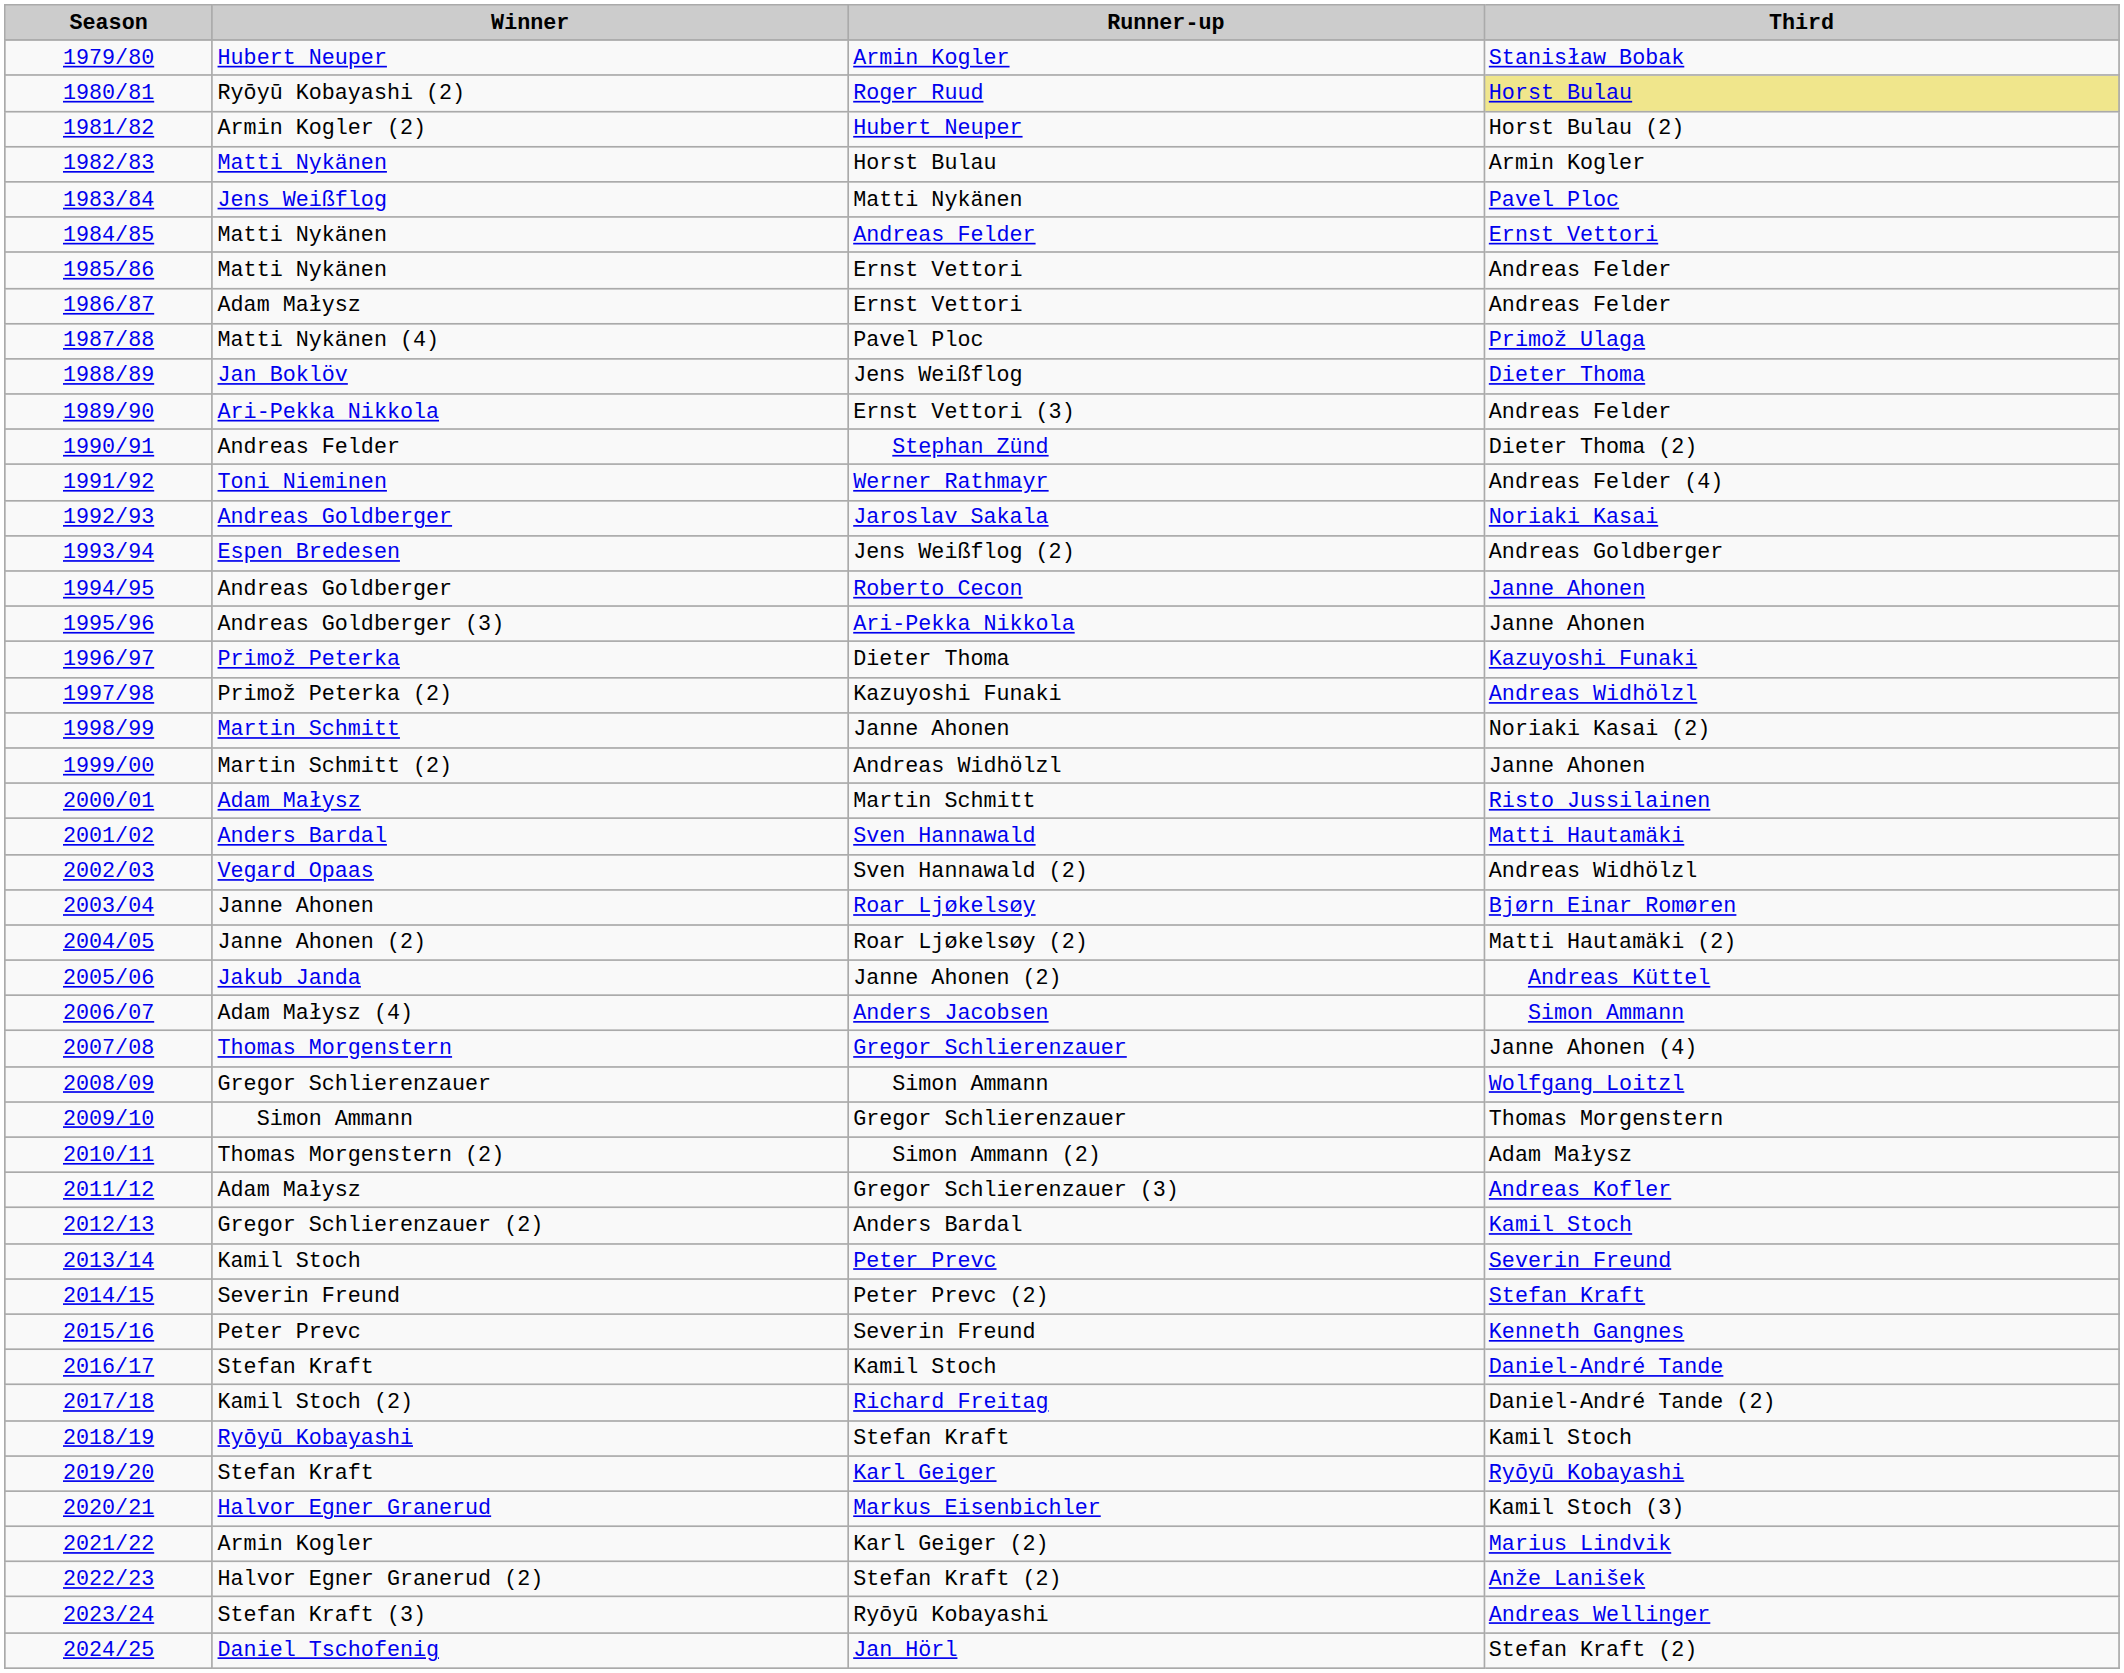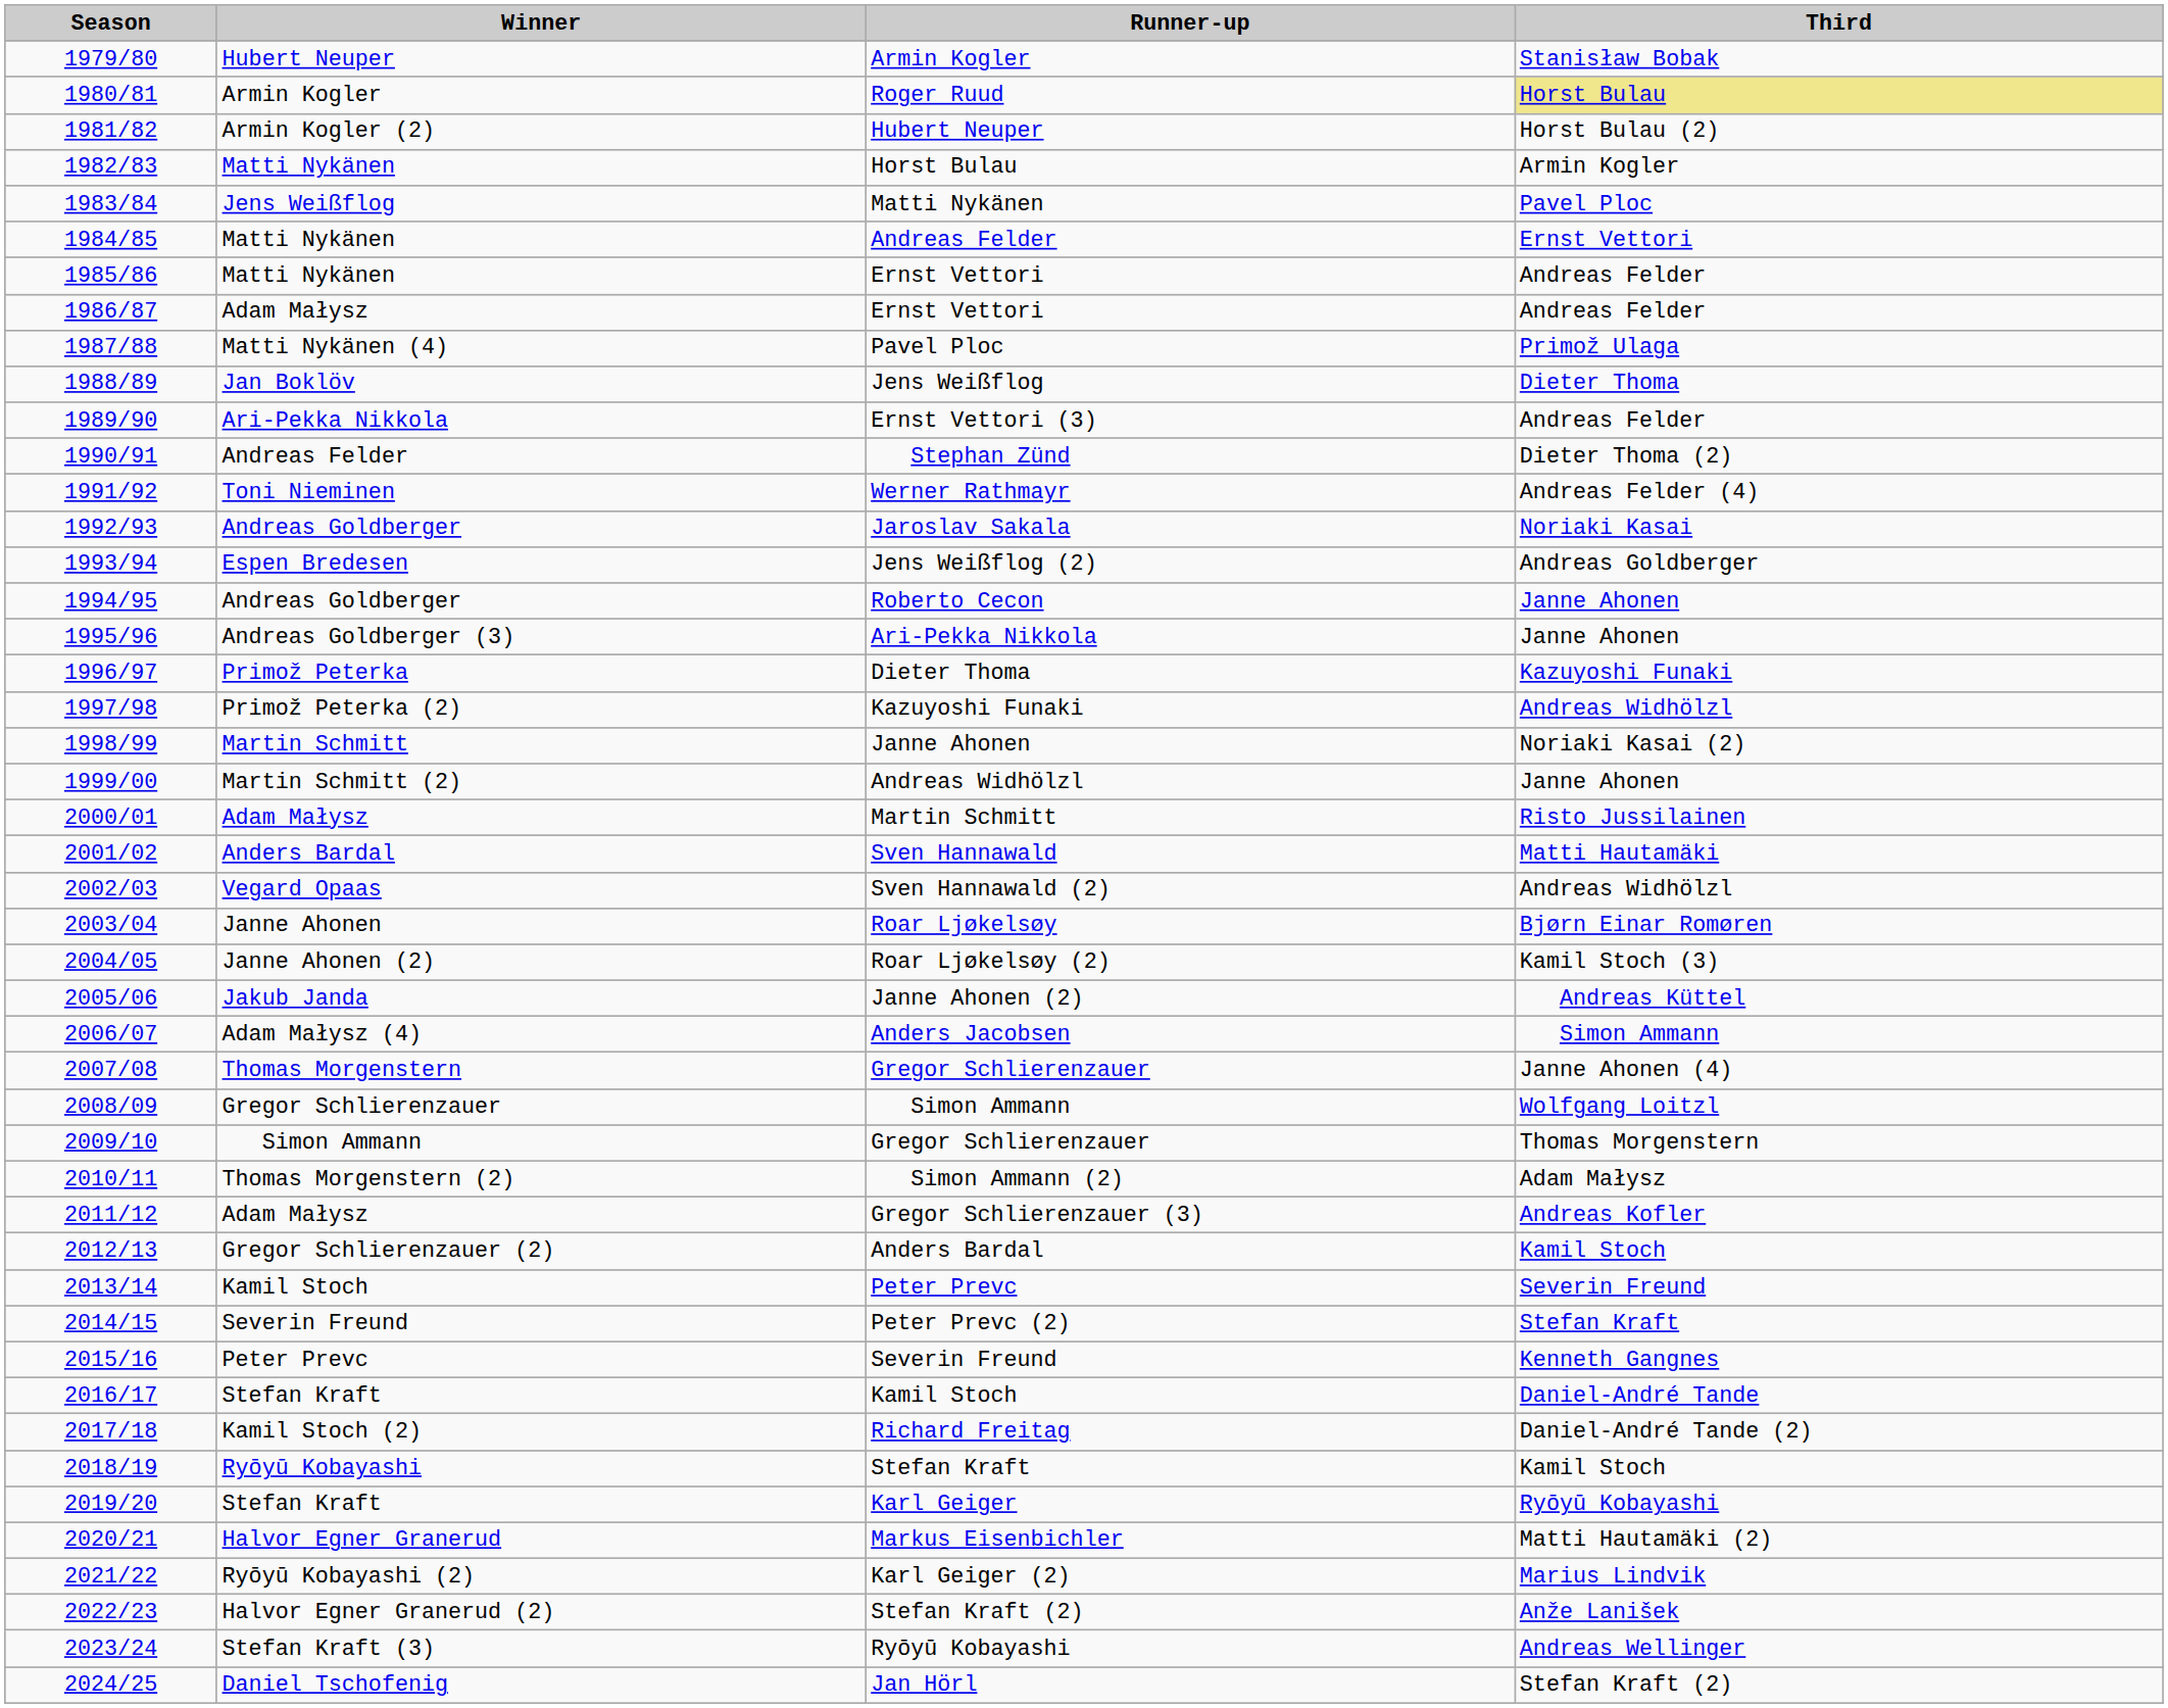 <table class="wikitable sortable" style="font-size: 100%" width="80%">
 <tr style="background:#ccc; text-align:center;">
 <th style="background:#ccc;" width="40">Season</th>
 <th style="background:#ccc;" width="180">Winner</th>
 <th style="background:#ccc;" width="180">Runner-up</th>
 <th style="background:#ccc;" width="180">Third</th>
 </tr>
 <tr>
 <td align=center><a href='#'>1979/80</a></td>
 <td> <a href='#'>Hubert Neuper</a></td>
 <td> <a href='#'>Armin Kogler</a></td>
 <td> <a href='#'>Stanisław Bobak</a></td>
 </tr>
 <tr>
 <td align=center><a href='#'>1980/81</a></td>
-<td> Ryōyū Kobayashi (2)</td>
+<td> Armin Kogler</td>
 <td> <a href='#'>Roger Ruud</a></td>
 <td style="background: khaki;"> <a href='#'>Horst Bulau</a></td>
 </tr>
 <tr>
 <td align=center><a href='#'>1981/82</a></td>
 <td> Armin Kogler (2)</td>
 <td> <a href='#'>Hubert Neuper</a></td>
 <td> Horst Bulau (2)</td>
 </tr>
 <tr>
 <td align=center><a href='#'>1982/83</a></td>
 <td> <a href='#'>Matti Nykänen</a></td>
 <td> Horst Bulau</td>
 <td> Armin Kogler</td>
 </tr>
 <tr>
 <td align=center><a href='#'>1983/84</a></td>
 <td> <a href='#'>Jens Weißflog</a></td>
 <td> Matti Nykänen</td>
 <td> <a href='#'>Pavel Ploc</a></td>
 </tr>
 <tr>
 <td align=center><a href='#'>1984/85</a></td>
 <td> Matti Nykänen</td>
 <td> <a href='#'>Andreas Felder</a></td>
 <td> <a href='#'>Ernst Vettori</a></td>
 </tr>
 <tr>
 <td align=center><a href='#'>1985/86</a></td>
 <td> Matti Nykänen</td>
 <td> Ernst Vettori</td>
 <td> Andreas Felder</td>
 </tr>
 <tr>
 <td align=center><a href='#'>1986/87</a></td>
 <td> Adam Małysz</td>
 <td> Ernst Vettori</td>
 <td> Andreas Felder</td>
 </tr>
 <tr>
 <td align=center><a href='#'>1987/88</a></td>
 <td> Matti Nykänen (4)</td>
 <td> Pavel Ploc</td>
 <td> <a href='#'>Primož Ulaga</a></td>
 </tr>
 <tr>
 <td align=center><a href='#'>1988/89</a></td>
 <td> <a href='#'>Jan Boklöv</a></td>
 <td> Jens Weißflog</td>
 <td> <a href='#'>Dieter Thoma</a></td>
 </tr>
 <tr>
 <td align=center><a href='#'>1989/90</a></td>
 <td> <a href='#'>Ari-Pekka Nikkola</a></td>
 <td> Ernst Vettori (3)</td>
 <td> Andreas Felder</td>
 </tr>
 <tr>
 <td align=center><a href='#'>1990/91</a></td>
 <td> Andreas Felder</td>
 <td>   <a href='#'>Stephan Zünd</a></td>
 <td> Dieter Thoma (2)</td>
 </tr>
 <tr>
 <td align=center><a href='#'>1991/92</a></td>
 <td> <a href='#'>Toni Nieminen</a></td>
 <td> <a href='#'>Werner Rathmayr</a></td>
 <td> Andreas Felder (4)</td>
 </tr>
 <tr>
 <td align=center><a href='#'>1992/93</a></td>
 <td> <a href='#'>Andreas Goldberger</a></td>
 <td> <a href='#'>Jaroslav Sakala</a></td>
 <td> <a href='#'>Noriaki Kasai</a></td>
 </tr>
 <tr>
 <td align=center><a href='#'>1993/94</a></td>
 <td> <a href='#'>Espen Bredesen</a></td>
 <td> Jens Weißflog (2)</td>
 <td> Andreas Goldberger</td>
 </tr>
 <tr>
 <td align=center><a href='#'>1994/95</a></td>
 <td> Andreas Goldberger</td>
 <td> <a href='#'>Roberto Cecon</a></td>
 <td> <a href='#'>Janne Ahonen</a></td>
 </tr>
 <tr>
 <td align=center><a href='#'>1995/96</a></td>
 <td> Andreas Goldberger (3)</td>
 <td> <a href='#'>Ari-Pekka Nikkola</a></td>
 <td> Janne Ahonen</td>
 </tr>
 <tr>
 <td align=center><a href='#'>1996/97</a></td>
 <td> <a href='#'>Primož Peterka</a></td>
 <td> Dieter Thoma</td>
 <td> <a href='#'>Kazuyoshi Funaki</a></td>
 </tr>
 <tr>
 <td align=center><a href='#'>1997/98</a></td>
 <td> Primož Peterka (2)</td>
 <td> Kazuyoshi Funaki</td>
 <td> <a href='#'>Andreas Widhölzl</a></td>
 </tr>
 <tr>
 <td align=center><a href='#'>1998/99</a></td>
 <td> <a href='#'>Martin Schmitt</a></td>
 <td> Janne Ahonen</td>
 <td> Noriaki Kasai (2)</td>
 </tr>
 <tr>
 <td align=center><a href='#'>1999/00</a></td>
 <td> Martin Schmitt (2)</td>
 <td> Andreas Widhölzl</td>
 <td> Janne Ahonen</td>
 </tr>
 <tr>
 <td align=center><a href='#'>2000/01</a></td>
 <td> <a href='#'>Adam Małysz</a></td>
 <td> Martin Schmitt</td>
 <td> <a href='#'>Risto Jussilainen</a></td>
 </tr>
 <tr>
 <td align=center><a href='#'>2001/02</a></td>
 <td> <a href='#'>Anders Bardal</a></td>
 <td> <a href='#'>Sven Hannawald</a></td>
 <td> <a href='#'>Matti Hautamäki</a></td>
 </tr>
 <tr>
 <td align=center><a href='#'>2002/03</a></td>
 <td> <a href='#'>Vegard Opaas</a></td>
 <td> Sven Hannawald (2)</td>
 <td> Andreas Widhölzl</td>
 </tr>
 <tr>
 <td align=center><a href='#'>2003/04</a></td>
 <td> Janne Ahonen</td>
 <td> <a href='#'>Roar Ljøkelsøy</a></td>
 <td> <a href='#'>Bjørn Einar Romøren</a></td>
 </tr>
 <tr>
 <td align=center><a href='#'>2004/05</a></td>
 <td> Janne Ahonen (2)</td>
 <td> Roar Ljøkelsøy (2)</td>
-<td> Matti Hautamäki (2)</td>
+<td> Kamil Stoch (3)</td>
 </tr>
 <tr>
 <td align=center><a href='#'>2005/06</a></td>
 <td> <a href='#'>Jakub Janda</a></td>
 <td> Janne Ahonen (2)</td>
 <td>   <a href='#'>Andreas Küttel</a></td>
 </tr>
 <tr>
 <td align=center><a href='#'>2006/07</a></td>
 <td> Adam Małysz (4)</td>
 <td> <a href='#'>Anders Jacobsen</a></td>
 <td>   <a href='#'>Simon Ammann</a></td>
 </tr>
 <tr>
 <td align=center><a href='#'>2007/08</a></td>
 <td> <a href='#'>Thomas Morgenstern</a></td>
 <td> <a href='#'>Gregor Schlierenzauer</a></td>
 <td> Janne Ahonen (4)</td>
 </tr>
 <tr>
 <td align=center><a href='#'>2008/09</a></td>
 <td> Gregor Schlierenzauer</td>
 <td>   Simon Ammann</td>
 <td> <a href='#'>Wolfgang Loitzl</a></td>
 </tr>
 <tr>
 <td align=center><a href='#'>2009/10</a></td>
 <td>   Simon Ammann</td>
 <td> Gregor Schlierenzauer</td>
 <td> Thomas Morgenstern</td>
 </tr>
 <tr>
 <td align=center><a href='#'>2010/11</a></td>
 <td> Thomas Morgenstern (2)</td>
 <td>   Simon Ammann (2)</td>
 <td> Adam Małysz</td>
 </tr>
 <tr>
 <td align=center><a href='#'>2011/12</a></td>
 <td> Adam Małysz</td>
 <td> Gregor Schlierenzauer (3)</td>
 <td> <a href='#'>Andreas Kofler</a></td>
 </tr>
 <tr>
 <td align=center><a href='#'>2012/13</a></td>
 <td> Gregor Schlierenzauer (2)</td>
 <td> Anders Bardal</td>
 <td> <a href='#'>Kamil Stoch</a></td>
 </tr>
 <tr>
 <td align=center><a href='#'>2013/14</a></td>
 <td> Kamil Stoch</td>
 <td> <a href='#'>Peter Prevc</a></td>
 <td> <a href='#'>Severin Freund</a></td>
 </tr>
 <tr>
 <td align=center><a href='#'>2014/15</a></td>
 <td> Severin Freund</td>
 <td> Peter Prevc (2)</td>
 <td> <a href='#'>Stefan Kraft</a></td>
 </tr>
 <tr>
 <td align=center><a href='#'>2015/16</a></td>
 <td> Peter Prevc</td>
 <td> Severin Freund</td>
 <td> <a href='#'>Kenneth Gangnes</a></td>
 </tr>
 <tr>
 <td align=center><a href='#'>2016/17</a></td>
 <td> Stefan Kraft</td>
 <td> Kamil Stoch</td>
 <td> <a href='#'>Daniel-André Tande</a></td>
 </tr>
 <tr>
 <td align=center><a href='#'>2017/18</a></td>
 <td> Kamil Stoch (2)</td>
 <td> <a href='#'>Richard Freitag</a></td>
 <td> Daniel-André Tande (2)</td>
 </tr>
 <tr>
 <td align=center><a href='#'>2018/19</a></td>
 <td> <a href='#'>Ryōyū Kobayashi</a></td>
 <td> Stefan Kraft</td>
 <td> Kamil Stoch</td>
 </tr>
 <tr>
 <td align=center><a href='#'>2019/20</a></td>
 <td> Stefan Kraft</td>
 <td> <a href='#'>Karl Geiger</a></td>
 <td> <a href='#'>Ryōyū Kobayashi</a></td>
 </tr>
 <tr>
 <td align=center><a href='#'>2020/21</a></td>
 <td> <a href='#'>Halvor Egner Granerud</a></td>
 <td> <a href='#'>Markus Eisenbichler</a></td>
-<td> Kamil Stoch (3)</td>
+<td> Matti Hautamäki (2)</td>
 </tr>
 <tr>
 <td align=center><a href='#'>2021/22</a></td>
-<td> Armin Kogler</td>
+<td> Ryōyū Kobayashi (2)</td>
 <td> Karl Geiger (2)</td>
 <td> <a href='#'>Marius Lindvik</a></td>
 </tr>
 <tr>
 <td align=center><a href='#'>2022/23</a></td>
 <td> Halvor Egner Granerud (2)</td>
 <td> Stefan Kraft (2)</td>
 <td> <a href='#'>Anže Lanišek</a></td>
 </tr>
 <tr>
 <td align=center><a href='#'>2023/24</a></td>
 <td> Stefan Kraft (3)</td>
 <td> Ryōyū Kobayashi</td>
 <td> <a href='#'>Andreas Wellinger</a></td>
 </tr>
 <tr>
 <td align=center><a href='#'>2024/25</a></td>
 <td> <a href='#'>Daniel Tschofenig</a></td>
 <td> <a href='#'>Jan Hörl</a></td>
 <td> Stefan Kraft (2)</td>
 </tr>
 </table>
